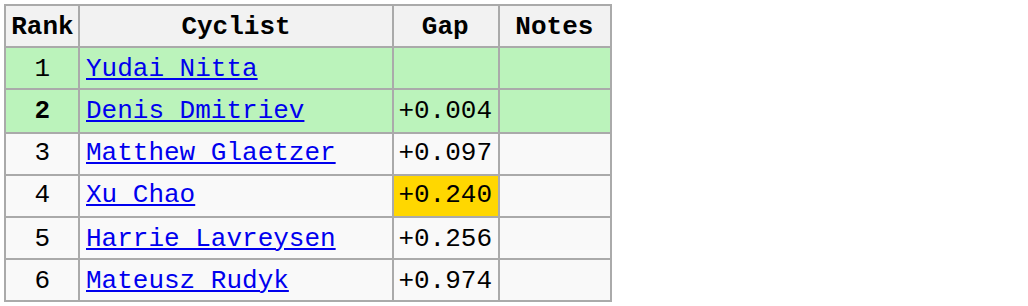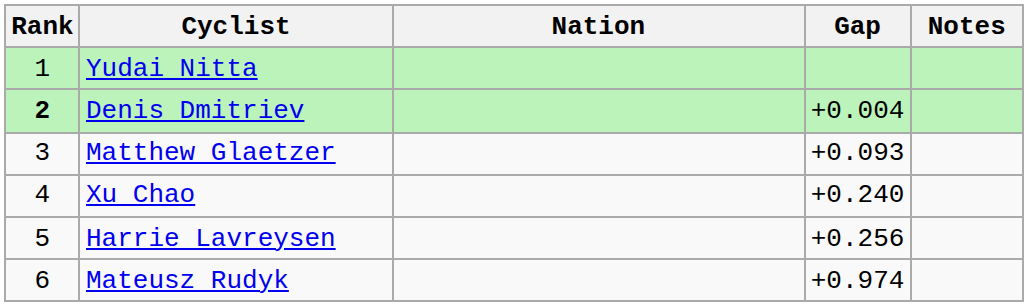 <table class="wikitable" style="text-align:center">
 <tr>
 <th width=30>Rank</th>
 <th width=150>Cyclist</th>
+<th width=200>Nation</th>
 <th width=30>Gap</th>
 <th width=50>Notes</th>
 </tr>
 <tr bgcolor=#bbf3bb>
 <td>1</td>
 <td align=left><a href='#'>Yudai Nitta</a></td>
+<td align=left></td>
 <td></td>
 <td></td>
 </tr>
 <tr bgcolor=#bbf3bb>
 <td><strong>2</strong></td>
 <td align=left><a href='#'>Denis Dmitriev</a></td>
+<td align=left></td>
 <td>+0.004</td>
 <td></td>
 </tr>
 <tr>
 <td>3</td>
 <td align=left><a href='#'>Matthew Glaetzer</a></td>
-<td>+0.097</td>
+<td align=left></td>
+<td>+0.093</td>
 <td></td>
 </tr>
 <tr>
 <td>4</td>
 <td align=left><a href='#'>Xu Chao</a></td>
-<td style="background: gold;">+0.240</td>
+<td align=left></td>
+<td>+0.240</td>
 <td></td>
 </tr>
 <tr>
 <td>5</td>
 <td align=left><a href='#'>Harrie Lavreysen</a></td>
+<td align=left></td>
 <td>+0.256</td>
 <td></td>
 </tr>
 <tr>
 <td>6</td>
 <td align=left><a href='#'>Mateusz Rudyk</a></td>
+<td align=left></td>
 <td>+0.974</td>
 <td></td>
 </tr>
 </table>
